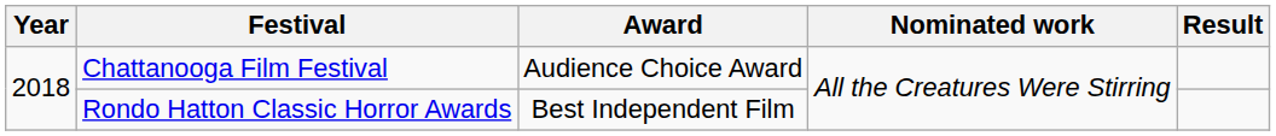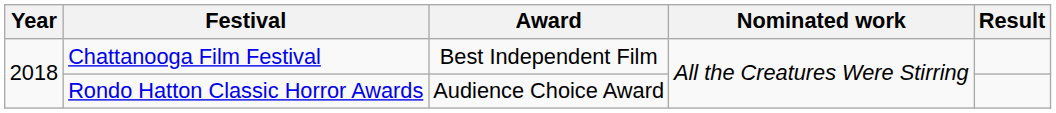 <table class="wikitable sortable">
 <tr>
 <th>Year</th>
 <th>Festival</th>
 <th>Award</th>
 <th>Nominated work</th>
 <th>Result</th>
 </tr>
 <tr>
 <td rowspan=2>2018</td>
 <td><a href='#'>Chattanooga Film Festival</a></td>
-<td style="text-align:center;">Audience Choice Award</td>
+<td style="text-align:center;">Best Independent Film</td>
 <td rowspan=2 style="text-align:center;"><em>All the Creatures Were Stirring</em></td>
 <td></td>
 </tr>
 <tr>
 <td><a href='#'>Rondo Hatton Classic Horror Awards</a></td>
-<td style="text-align:center;">Best Independent Film</td>
+<td style="text-align:center;">Audience Choice Award</td>
 <td></td>
 </tr>
 </table>
